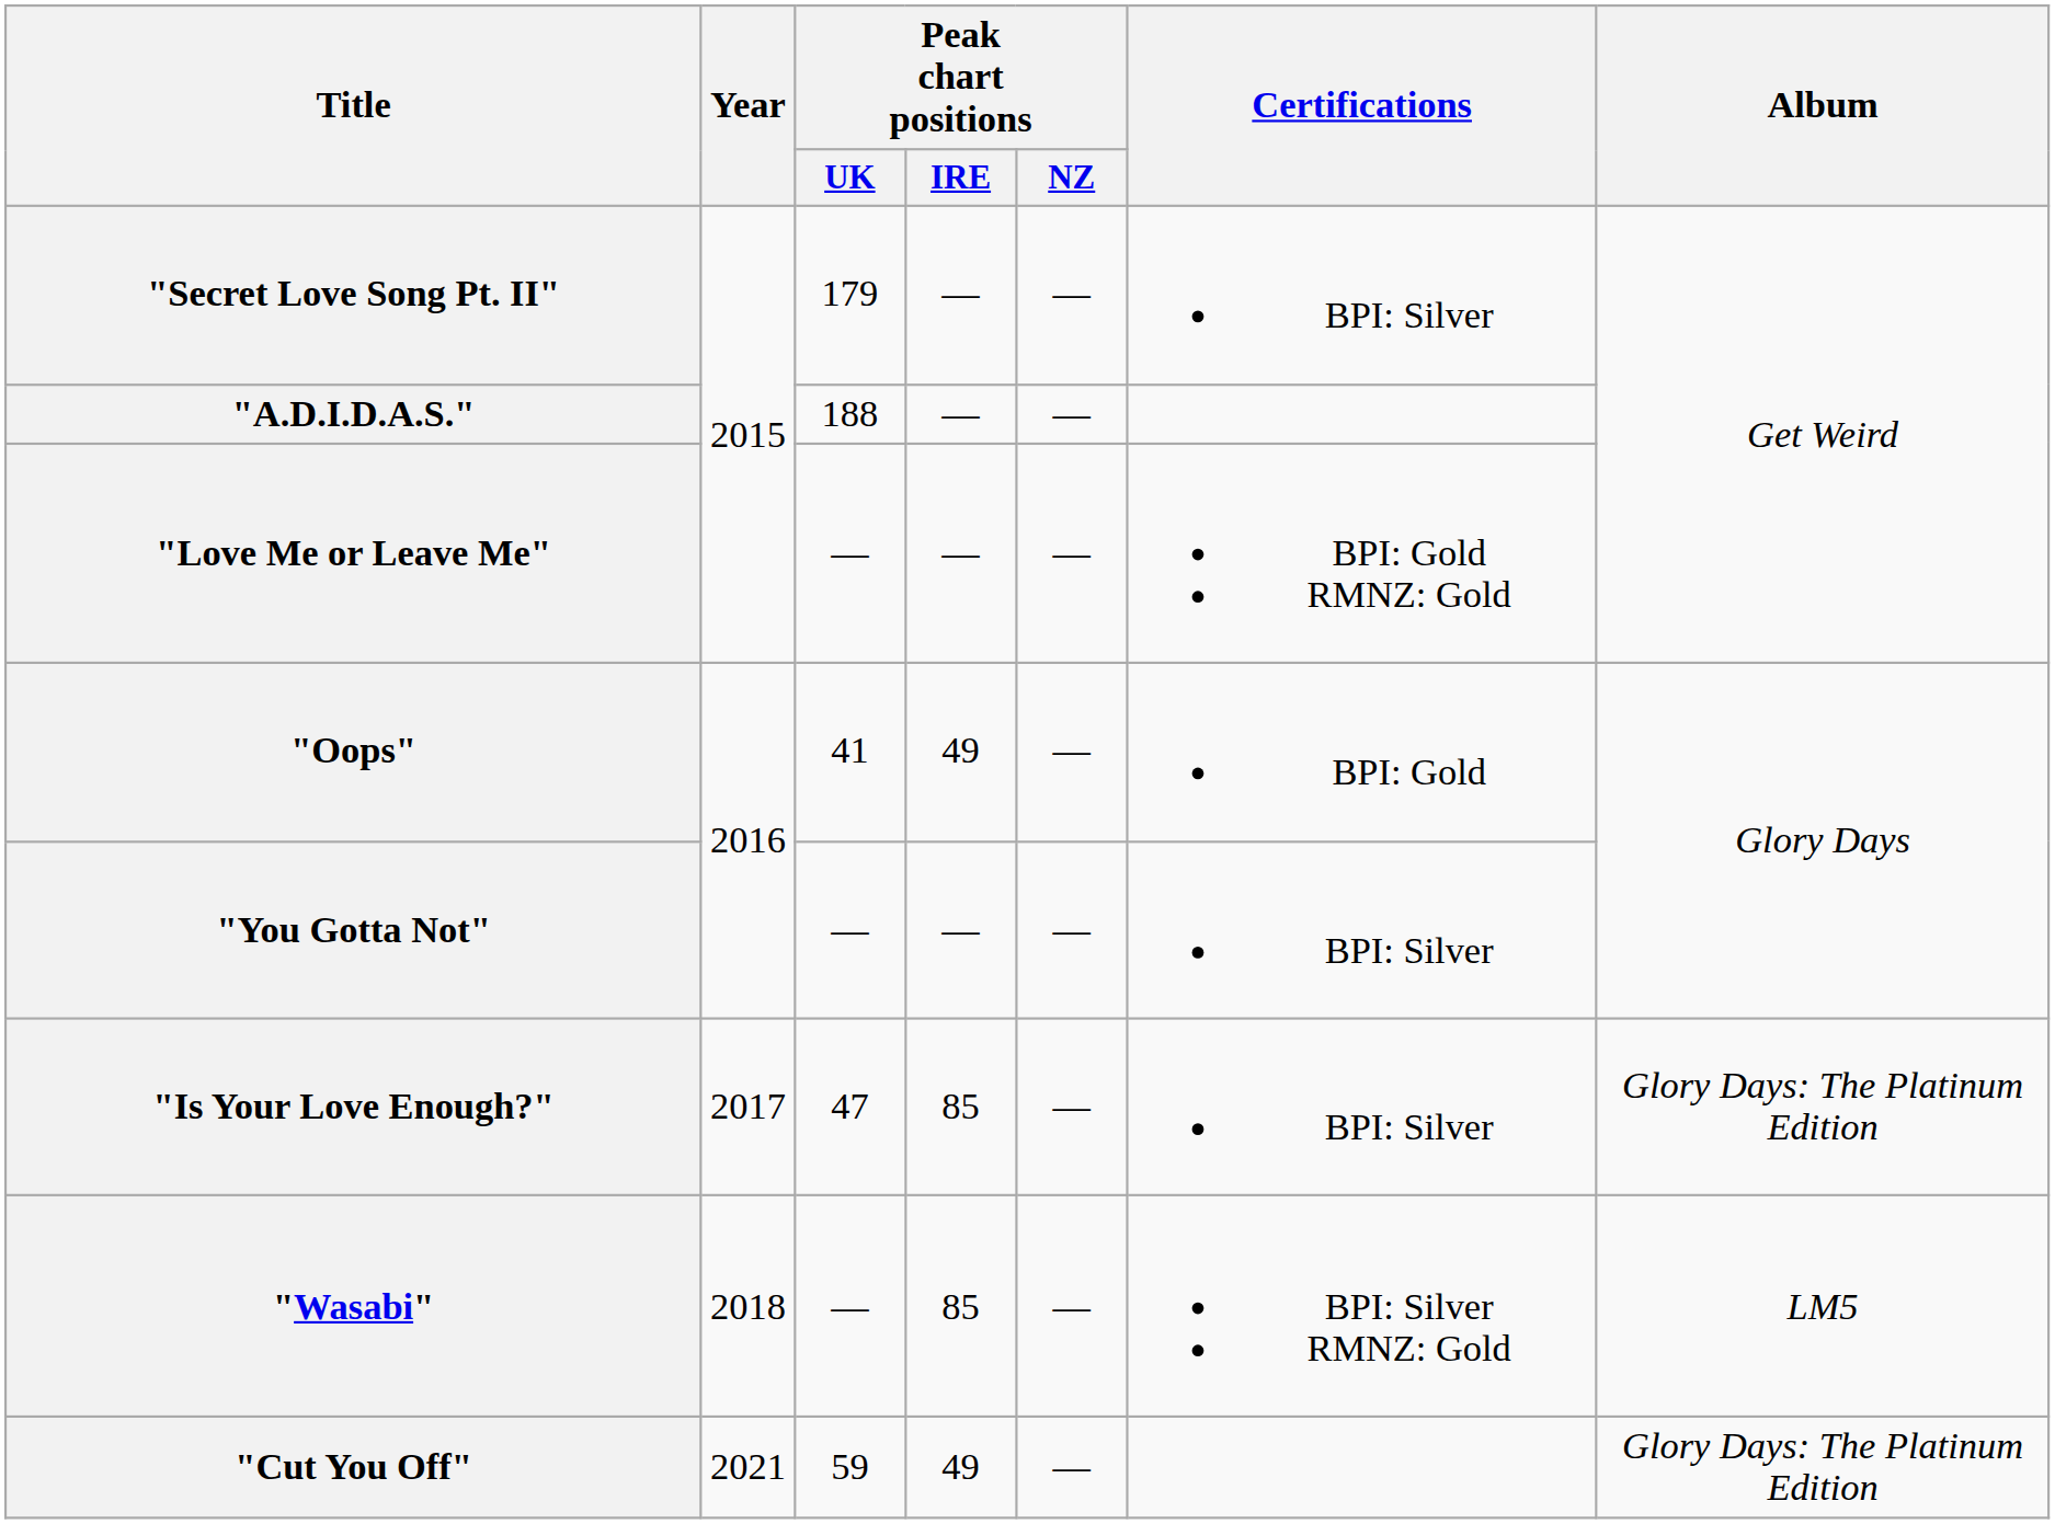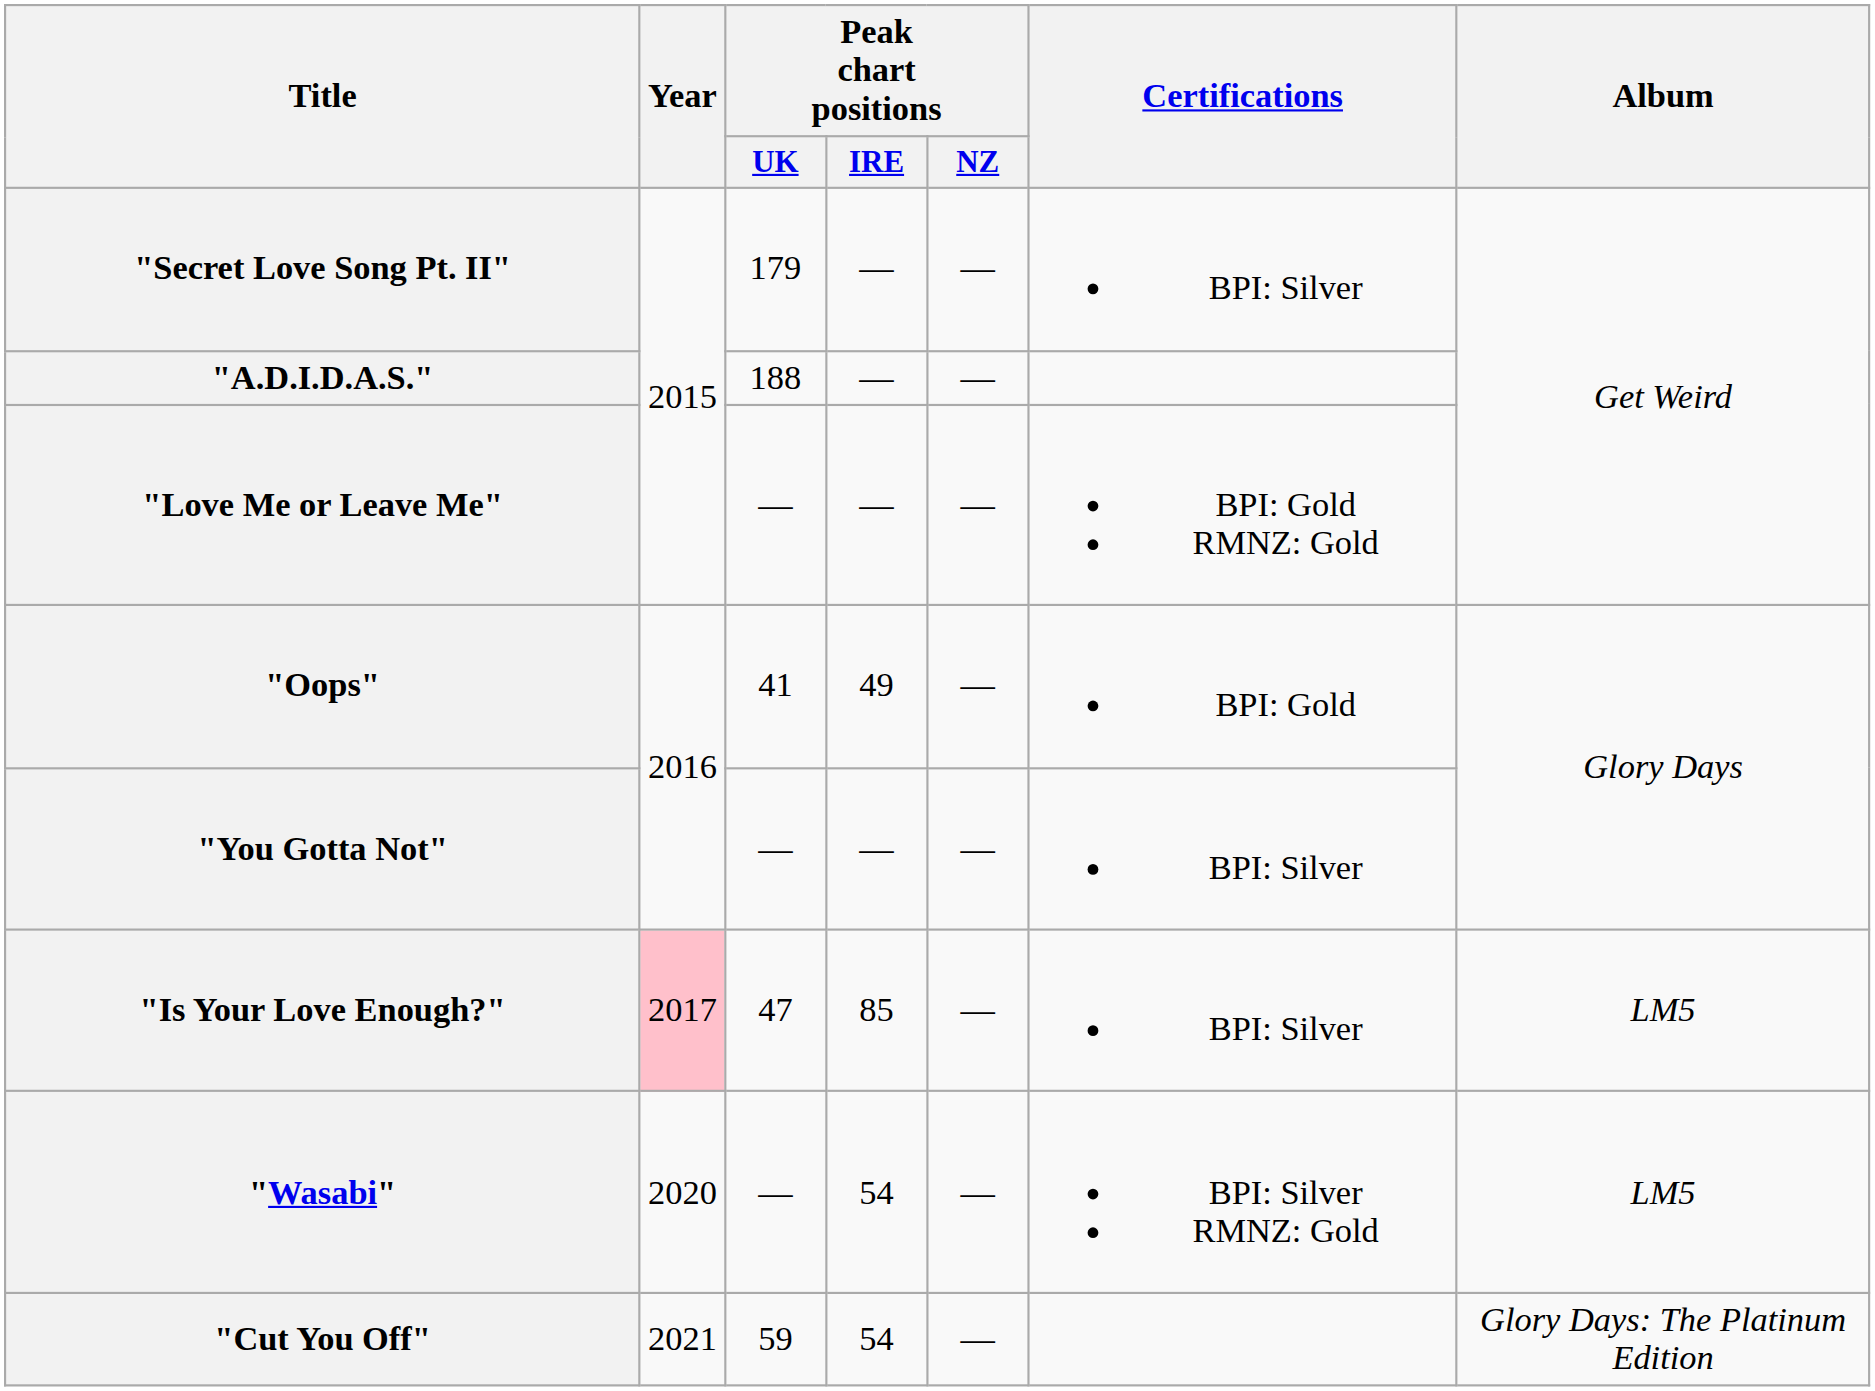 <table class="wikitable plainrowheaders" style="text-align:center;">
 <tr>
 <th scope="col" rowspan="2" style="width:18em;">Title</th>
 <th scope="col" rowspan="2" style="width:1em;">Year</th>
 <th scope="col" colspan="3">Peak<br>chart<br>positions</th>
 <th scope="col" rowspan="2" style="width:12em;"><a href='#'>Certifications</a></th>
 <th scope="col" rowspan="2">Album</th>
 </tr>
 <tr>
 <th scope="col" style="width:2.8em;font-size:90%;"><a href='#'>UK</a><br></th>
 <th scope="col" style="width:2.8em;font-size:90%;"><a href='#'>IRE</a><br></th>
 <th scope="col" style="width:2.8em;font-size:90%;"><a href='#'>NZ</a><br></th>
 </tr>
 <tr>
 <th scope="row">"Secret Love Song Pt. II"</th>
 <td rowspan="3">2015</td>
 <td>179</td>
 <td>—</td>
 <td>—</td>
 <td><br><ul><li>BPI: Silver</li></ul></td>
 <td rowspan="3"><em>Get Weird</em></td>
 </tr>
 <tr>
 <th scope="row">"A.D.I.D.A.S."</th>
 <td>188</td>
 <td>—</td>
 <td>—</td>
 <td></td>
 </tr>
 <tr>
 <th scope="row">"Love Me or Leave Me"</th>
 <td>—</td>
 <td>—</td>
 <td>—</td>
 <td><br><ul><li>BPI: Gold</li><li>RMNZ: Gold</li></ul></td>
 </tr>
 <tr>
 <th scope="row">"Oops"<br></th>
 <td rowspan="2">2016</td>
 <td>41</td>
 <td>49</td>
 <td>—</td>
 <td><br><ul><li>BPI: Gold</li></ul></td>
 <td rowspan="2"><em>Glory Days</em></td>
 </tr>
 <tr>
 <th scope="row">"You Gotta Not"</th>
 <td>—</td>
 <td>—</td>
 <td>—</td>
 <td><br><ul><li>BPI: Silver</li></ul></td>
 </tr>
 <tr>
 <th scope="row">"Is Your Love Enough?"</th>
-<td>2017</td>
+<td style="background: pink;">2017</td>
 <td>47</td>
 <td>85</td>
 <td>—</td>
 <td><br><ul><li>BPI: Silver</li></ul></td>
-<td><em>Glory Days: The Platinum Edition</em></td>
+<td><em>LM5</em></td>
 </tr>
 <tr>
 <th scope="row">"<a href='#'>Wasabi</a>"</th>
-<td>2018</td>
+<td>2020</td>
 <td>—</td>
-<td>85</td>
+<td>54</td>
 <td>—</td>
 <td><br><ul><li>BPI: Silver</li><li>RMNZ: Gold</li></ul></td>
 <td><em>LM5</em></td>
 </tr>
 <tr>
 <th scope="row">"Cut You Off"</th>
 <td>2021</td>
 <td>59</td>
-<td>49</td>
+<td>54</td>
 <td>—</td>
 <td></td>
 <td><em>Glory Days: The Platinum Edition</em></td>
 </tr>
 </table>
